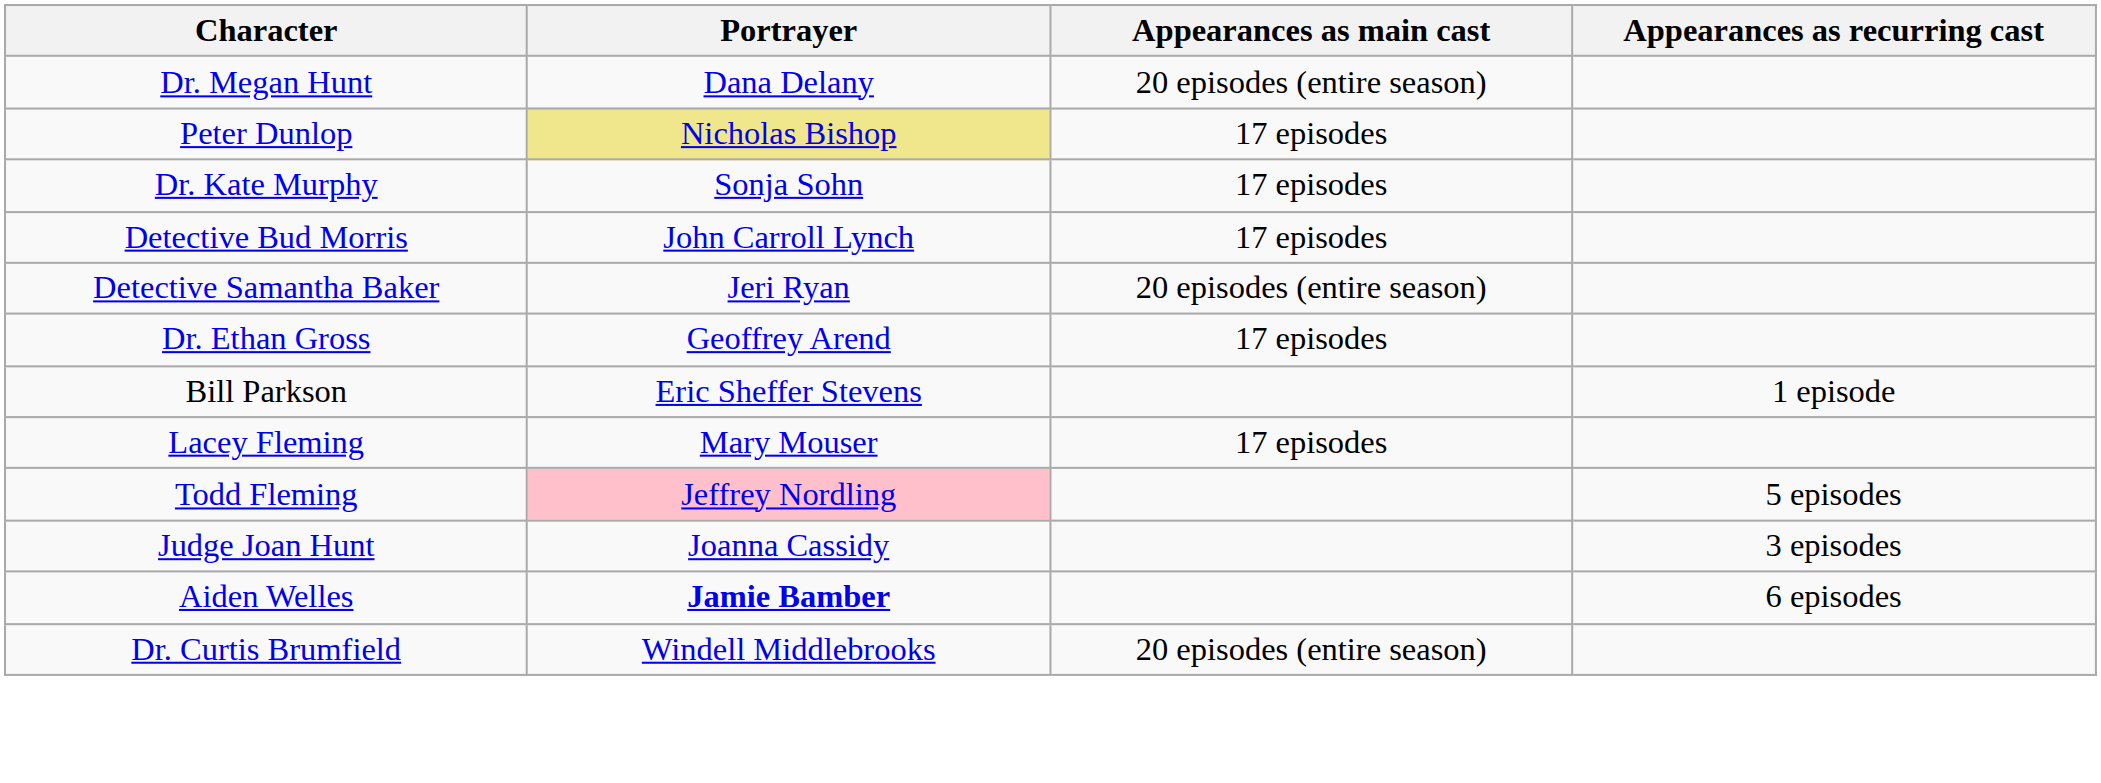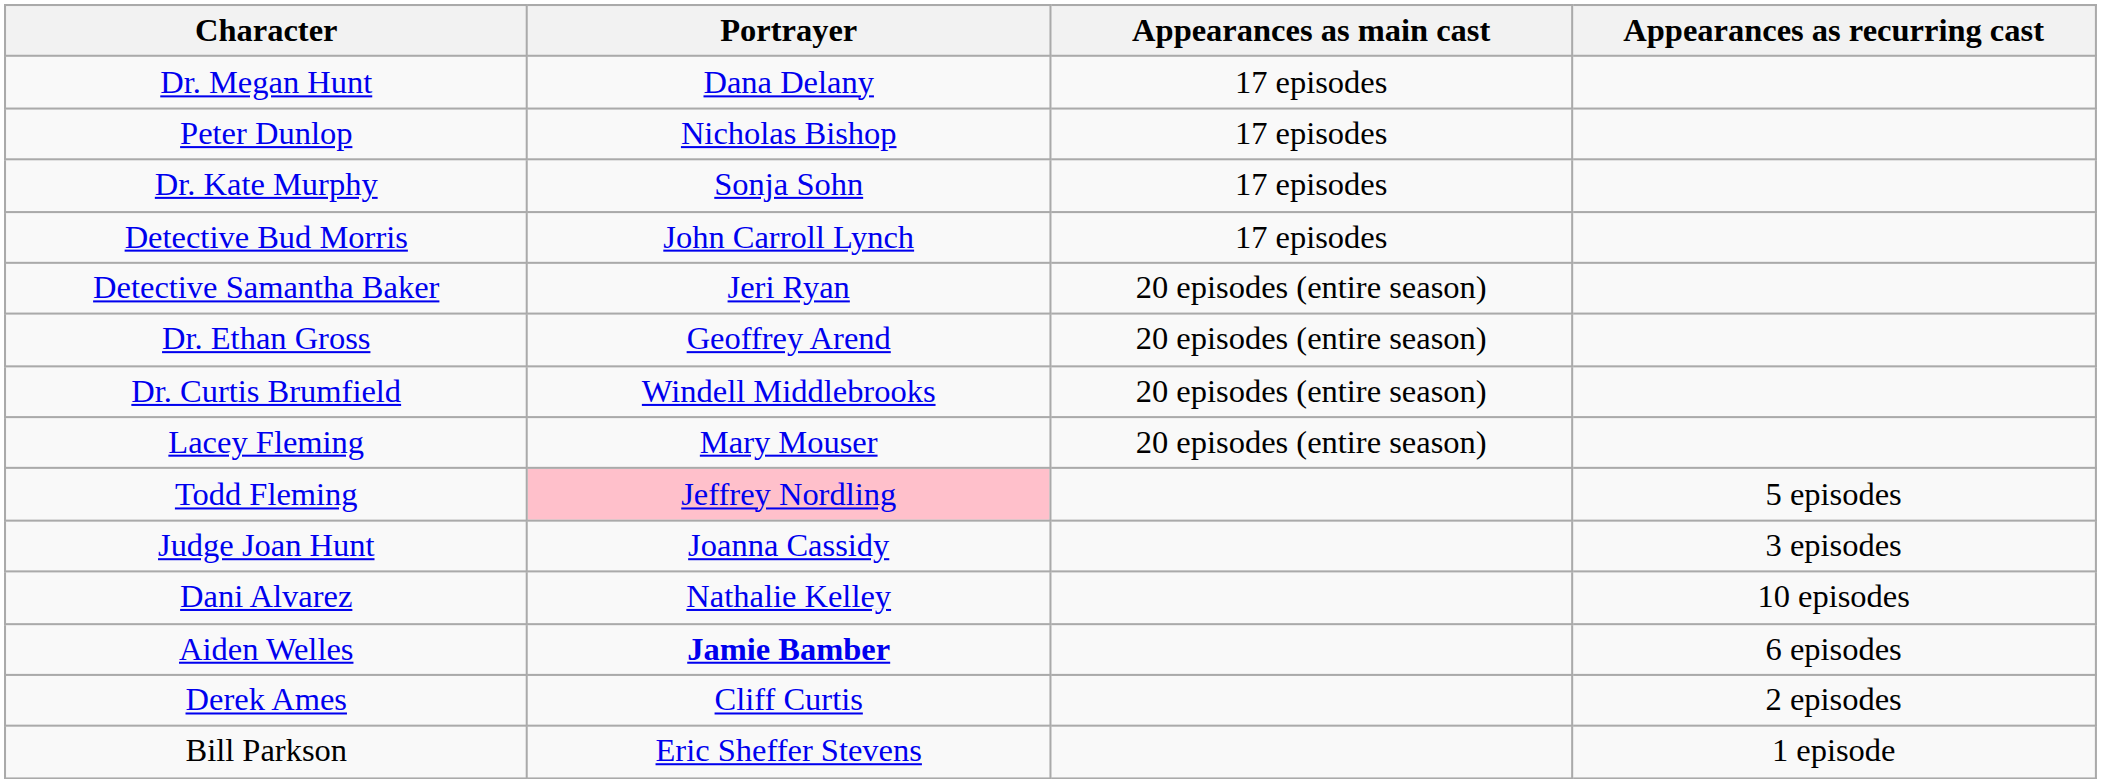 <table class="wikitable" style="text-align:center;">
 <tr>
 <th width="250">Character</th>
 <th width="250">Portrayer</th>
 <th width="250">Appearances as main cast</th>
 <th width="250">Appearances as recurring cast</th>
 </tr>
 <tr>
 <td><a href='#'>Dr. Megan Hunt</a></td>
 <td><a href='#'>Dana Delany</a></td>
-<td>20 episodes (entire season)</td>
+<td>17 episodes</td>
 <td></td>
 </tr>
 <tr>
 <td><a href='#'>Peter Dunlop</a></td>
-<td style="background: khaki;"><a href='#'>Nicholas Bishop</a></td>
+<td><a href='#'>Nicholas Bishop</a></td>
 <td>17 episodes</td>
 <td></td>
 </tr>
 <tr>
 <td><a href='#'>Dr. Kate Murphy</a></td>
 <td><a href='#'>Sonja Sohn</a></td>
 <td>17 episodes</td>
 <td></td>
 </tr>
 <tr>
 <td><a href='#'>Detective Bud Morris</a></td>
 <td><a href='#'>John Carroll Lynch</a></td>
 <td>17 episodes</td>
 <td></td>
 </tr>
 <tr>
 <td><a href='#'>Detective Samantha Baker</a></td>
 <td><a href='#'>Jeri Ryan</a></td>
 <td>20 episodes (entire season)</td>
 <td></td>
 </tr>
 <tr>
 <td><a href='#'>Dr. Ethan Gross</a></td>
 <td><a href='#'>Geoffrey Arend</a></td>
-<td>17 episodes</td>
+<td>20 episodes (entire season)</td>
 <td></td>
 </tr>
 <tr>
-<td>Bill Parkson</td>
-<td><a href='#'>Eric Sheffer Stevens</a></td>
+<td><a href='#'>Dr. Curtis Brumfield</a></td>
+<td><a href='#'>Windell Middlebrooks</a></td>
+<td>20 episodes (entire season)</td>
 <td></td>
-<td>1 episode</td>
 </tr>
 <tr>
 <td><a href='#'>Lacey Fleming</a></td>
 <td><a href='#'>Mary Mouser</a></td>
-<td>17 episodes</td>
+<td>20 episodes (entire season)</td>
 <td></td>
 </tr>
 <tr>
 <td><a href='#'>Todd Fleming</a></td>
 <td style="background: pink;"><a href='#'>Jeffrey Nordling</a></td>
 <td></td>
 <td>5 episodes</td>
 </tr>
 <tr>
 <td><a href='#'>Judge Joan Hunt</a></td>
 <td><a href='#'>Joanna Cassidy</a></td>
 <td></td>
 <td>3 episodes</td>
 </tr>
 <tr>
+<td><a href='#'>Dani Alvarez</a></td>
+<td><a href='#'>Nathalie Kelley</a></td>
+<td></td>
+<td>10 episodes</td>
+</tr>
+<tr>
 <td><a href='#'>Aiden Welles</a></td>
 <td><strong><a href='#'>Jamie Bamber</a></strong></td>
 <td></td>
 <td>6 episodes</td>
 </tr>
 <tr>
-<td><a href='#'>Dr. Curtis Brumfield</a></td>
-<td><a href='#'>Windell Middlebrooks</a></td>
-<td>20 episodes (entire season)</td>
+<td><a href='#'>Derek Ames</a></td>
+<td><a href='#'>Cliff Curtis</a></td>
 <td></td>
+<td>2 episodes</td>
+</tr>
+<tr>
+<td>Bill Parkson</td>
+<td><a href='#'>Eric Sheffer Stevens</a></td>
+<td></td>
+<td>1 episode</td>
 </tr>
 </table>
